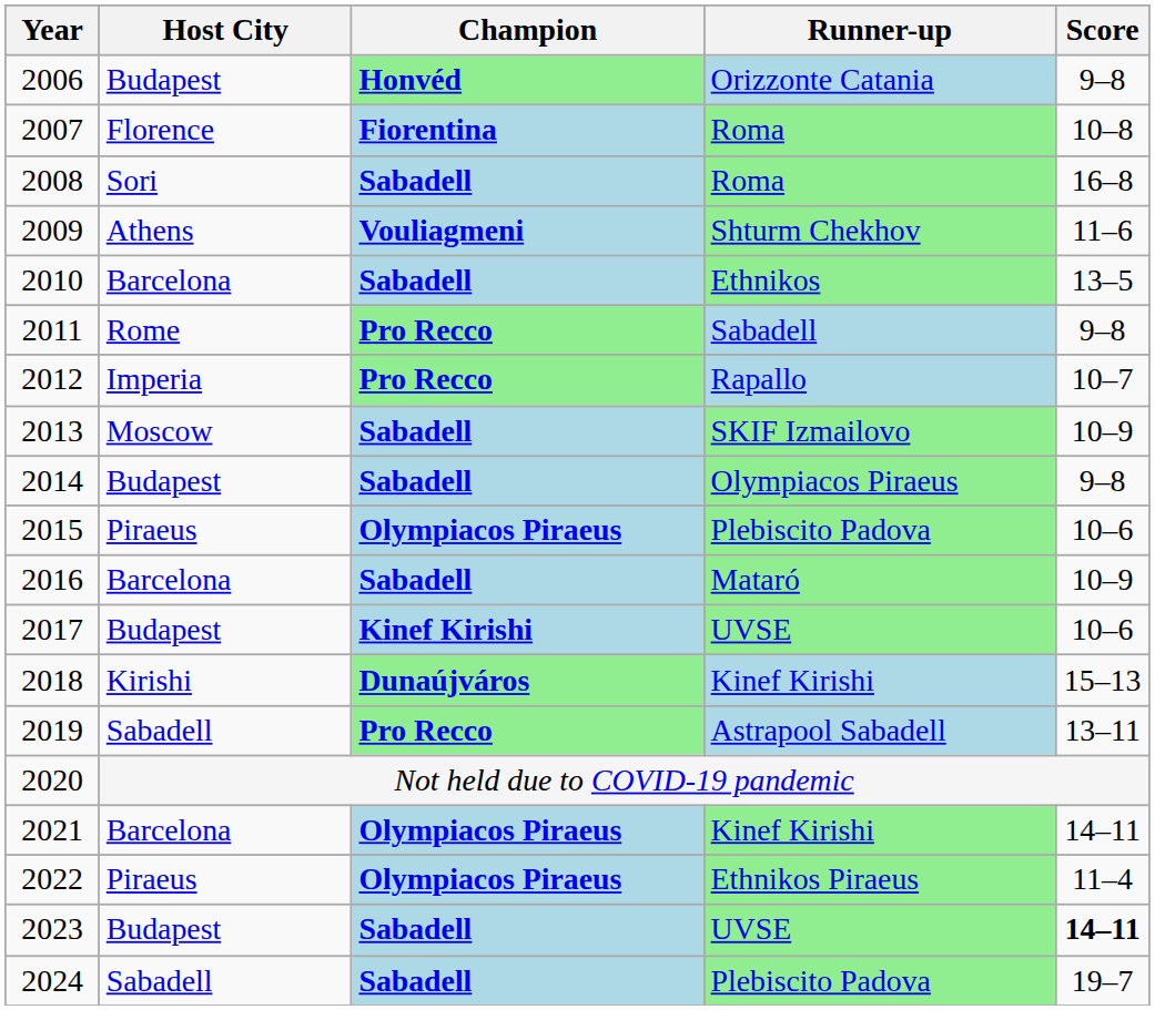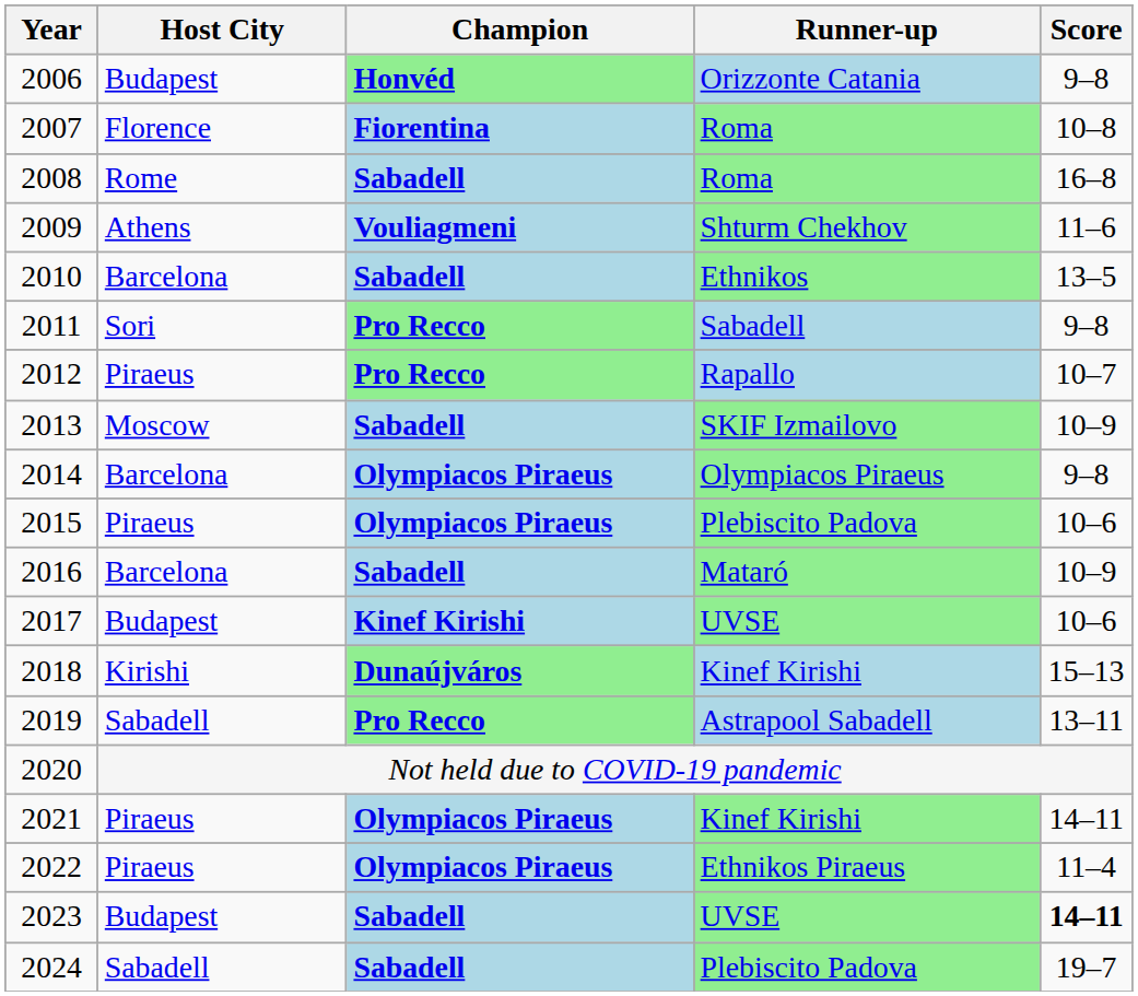 <table class="wikitable" style="font-size: 97%; text-align: left">
 <tr>
 <th align=center width="40px">Year</th>
 <th align=center width="120px">Host City</th>
 <th width="170px">Champion</th>
 <th width="170px">Runner-up</th>
 <th align=center width="40px">Score</th>
 </tr>
 <tr>
 <td align=center>2006<br></td>
 <td><a href='#'>Budapest</a></td>
 <td bgcolor=lightgreen> <strong><a href='#'>Honvéd</a></strong></td>
 <td bgcolor=lightblue> <a href='#'>Orizzonte Catania</a></td>
 <td align=center>9–8</td>
 </tr>
 <tr>
 <td align=center>2007<br></td>
 <td><a href='#'>Florence</a></td>
 <td bgcolor=lightblue> <strong><a href='#'>Fiorentina</a></strong></td>
 <td bgcolor=lightgreen> <a href='#'>Roma</a></td>
 <td align=center>10–8</td>
 </tr>
 <tr>
 <td align=center>2008<br></td>
-<td><a href='#'>Sori</a></td>
+<td><a href='#'>Rome</a></td>
 <td bgcolor=lightblue> <strong><a href='#'>Sabadell</a></strong></td>
 <td bgcolor=lightgreen> <a href='#'>Roma</a></td>
 <td align=center>16–8</td>
 </tr>
 <tr>
 <td align=center>2009<br></td>
 <td><a href='#'>Athens</a></td>
 <td bgcolor=lightblue> <strong><a href='#'>Vouliagmeni</a></strong></td>
 <td bgcolor=lightgreen> <a href='#'>Shturm Chekhov</a></td>
 <td align=center>11–6</td>
 </tr>
 <tr>
 <td align=center>2010<br></td>
 <td><a href='#'>Barcelona</a></td>
 <td bgcolor=lightblue> <strong><a href='#'>Sabadell</a></strong></td>
 <td bgcolor=lightgreen> <a href='#'>Ethnikos</a></td>
 <td align=center>13–5</td>
 </tr>
 <tr>
 <td align=center>2011<br></td>
-<td><a href='#'>Rome</a></td>
+<td><a href='#'>Sori</a></td>
 <td bgcolor=lightgreen> <strong><a href='#'>Pro Recco</a></strong></td>
 <td bgcolor=lightblue> <a href='#'>Sabadell</a></td>
 <td align=center>9–8</td>
 </tr>
 <tr>
 <td align=center>2012<br></td>
-<td><a href='#'>Imperia</a></td>
+<td><a href='#'>Piraeus</a></td>
 <td bgcolor=lightgreen> <strong><a href='#'>Pro Recco</a></strong></td>
 <td bgcolor=lightblue> <a href='#'>Rapallo</a></td>
 <td align=center>10–7</td>
 </tr>
 <tr>
 <td align=center>2013<br></td>
 <td><a href='#'>Moscow</a></td>
 <td bgcolor=lightblue> <strong><a href='#'>Sabadell</a></strong></td>
 <td bgcolor=lightgreen> <a href='#'>SKIF Izmailovo</a></td>
 <td align=center>10–9</td>
 </tr>
 <tr>
 <td align=center>2014<br></td>
-<td><a href='#'>Budapest</a></td>
-<td bgcolor=lightblue> <strong><a href='#'>Sabadell</a></strong></td>
+<td><a href='#'>Barcelona</a></td>
+<td bgcolor=lightblue> <strong><a href='#'>Olympiacos Piraeus</a></strong></td>
 <td bgcolor=lightgreen> <a href='#'>Olympiacos Piraeus</a></td>
 <td align=center>9–8</td>
 </tr>
 <tr>
 <td align=center>2015<br></td>
 <td><a href='#'>Piraeus</a></td>
 <td bgcolor=lightblue> <strong><a href='#'>Olympiacos Piraeus</a></strong></td>
 <td bgcolor=lightgreen> <a href='#'>Plebiscito Padova</a></td>
 <td align=center>10–6</td>
 </tr>
 <tr>
 <td align=center>2016<br></td>
 <td><a href='#'>Barcelona</a></td>
 <td bgcolor=lightblue> <strong><a href='#'>Sabadell</a></strong></td>
 <td bgcolor=lightgreen> <a href='#'>Mataró</a></td>
 <td align=center>10–9</td>
 </tr>
 <tr>
 <td align=center>2017<br></td>
 <td><a href='#'>Budapest</a></td>
 <td bgcolor=lightblue> <strong><a href='#'>Kinef Kirishi</a></strong></td>
 <td bgcolor=lightgreen> <a href='#'>UVSE</a></td>
 <td align=center>10–6</td>
 </tr>
 <tr>
 <td align=center>2018<br></td>
 <td><a href='#'>Kirishi</a></td>
 <td bgcolor=lightgreen> <strong><a href='#'>Dunaújváros</a></strong></td>
 <td bgcolor=lightblue> <a href='#'>Kinef Kirishi</a></td>
 <td align=center>15–13</td>
 </tr>
 <tr>
 <td align=center>2019<br></td>
 <td><a href='#'>Sabadell</a></td>
 <td bgcolor=lightgreen> <strong><a href='#'>Pro Recco</a></strong></td>
 <td bgcolor=lightblue> <a href='#'>Astrapool Sabadell</a></td>
 <td align=center>13–11</td>
 </tr>
 <tr>
 <td align=center>2020</td>
 <td align="center" bgcolor="#f5f5f5" colspan="4"><em>Not held due to <a href='#'>COVID-19 pandemic</a></em></td>
 </tr>
 <tr>
 <td align=center>2021<br></td>
-<td><a href='#'>Barcelona</a></td>
+<td><a href='#'>Piraeus</a></td>
 <td bgcolor=lightblue> <strong><a href='#'>Olympiacos Piraeus</a></strong></td>
 <td bgcolor=lightgreen> <a href='#'>Kinef Kirishi</a></td>
 <td align=center>14–11</td>
 </tr>
 <tr>
 <td align=center>2022<br></td>
 <td><a href='#'>Piraeus</a></td>
 <td bgcolor=lightblue> <strong><a href='#'>Olympiacos Piraeus</a></strong></td>
 <td bgcolor=lightgreen> <a href='#'>Ethnikos Piraeus</a></td>
 <td align=center>11–4</td>
 </tr>
 <tr>
 <td align=center>2023<br></td>
 <td><a href='#'>Budapest</a></td>
 <td bgcolor=lightblue> <strong><a href='#'>Sabadell</a></strong></td>
 <td bgcolor=lightgreen> <a href='#'>UVSE</a></td>
 <td align=center><strong>14–11</strong></td>
 </tr>
 <tr>
 <td align=center>2024<br></td>
 <td><a href='#'>Sabadell</a></td>
 <td bgcolor=lightblue> <strong><a href='#'>Sabadell</a></strong></td>
 <td bgcolor=lightgreen> <a href='#'>Plebiscito Padova</a></td>
 <td align=center>19–7</td>
 </tr>
 </table>
